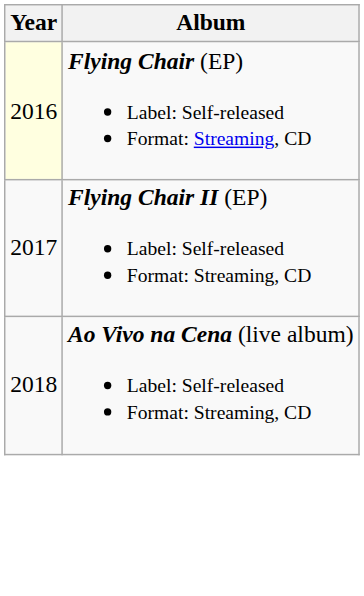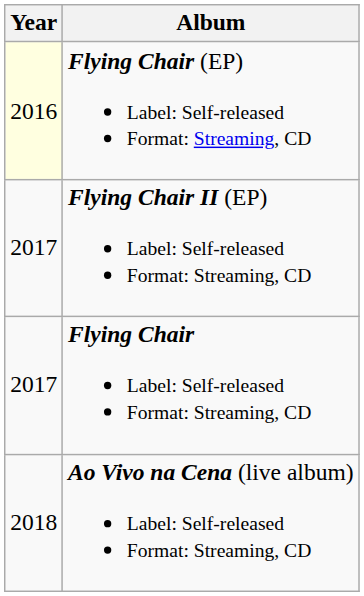 <table class="wikitable">
 <tr>
 <th>Year</th>
 <th>Album</th>
 </tr>
 <tr>
 <td style="background: lightyellow;">2016</td>
 <td><strong><em>Flying Chair</em></strong> (EP)<br><ul><li><small>Label: Self-released</small></li><li><small>Format: <a href='#'>Streaming</a>, CD</small></li></ul></td>
 </tr>
 <tr>
 <td>2017</td>
 <td><strong><em>Flying Chair II</em></strong> (EP)<br><ul><li><small>Label: Self-released</small></li><li><small>Format: Streaming, CD</small></li></ul></td>
 </tr>
 <tr>
+<td>2017</td>
+<td><strong><em>Flying Chair</em></strong><br><ul><li><small>Label: Self-released</small></li><li><small>Format: Streaming, CD</small></li></ul></td>
+</tr>
+<tr>
 <td>2018</td>
 <td><strong><em>Ao Vivo na Cena</em></strong> (live album)<br><ul><li><small>Label: Self-released</small></li><li><small>Format: Streaming, CD</small></li></ul></td>
 </tr>
 </table>
